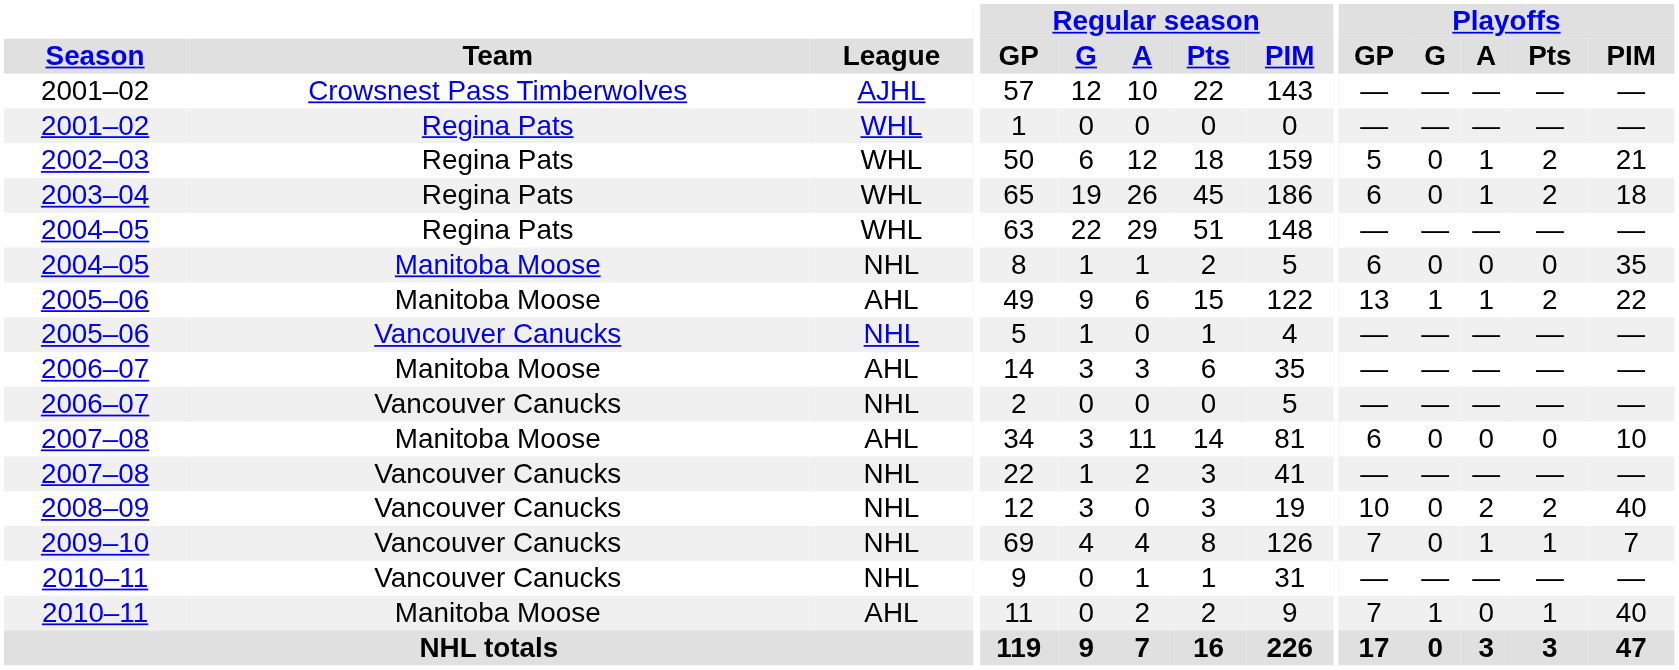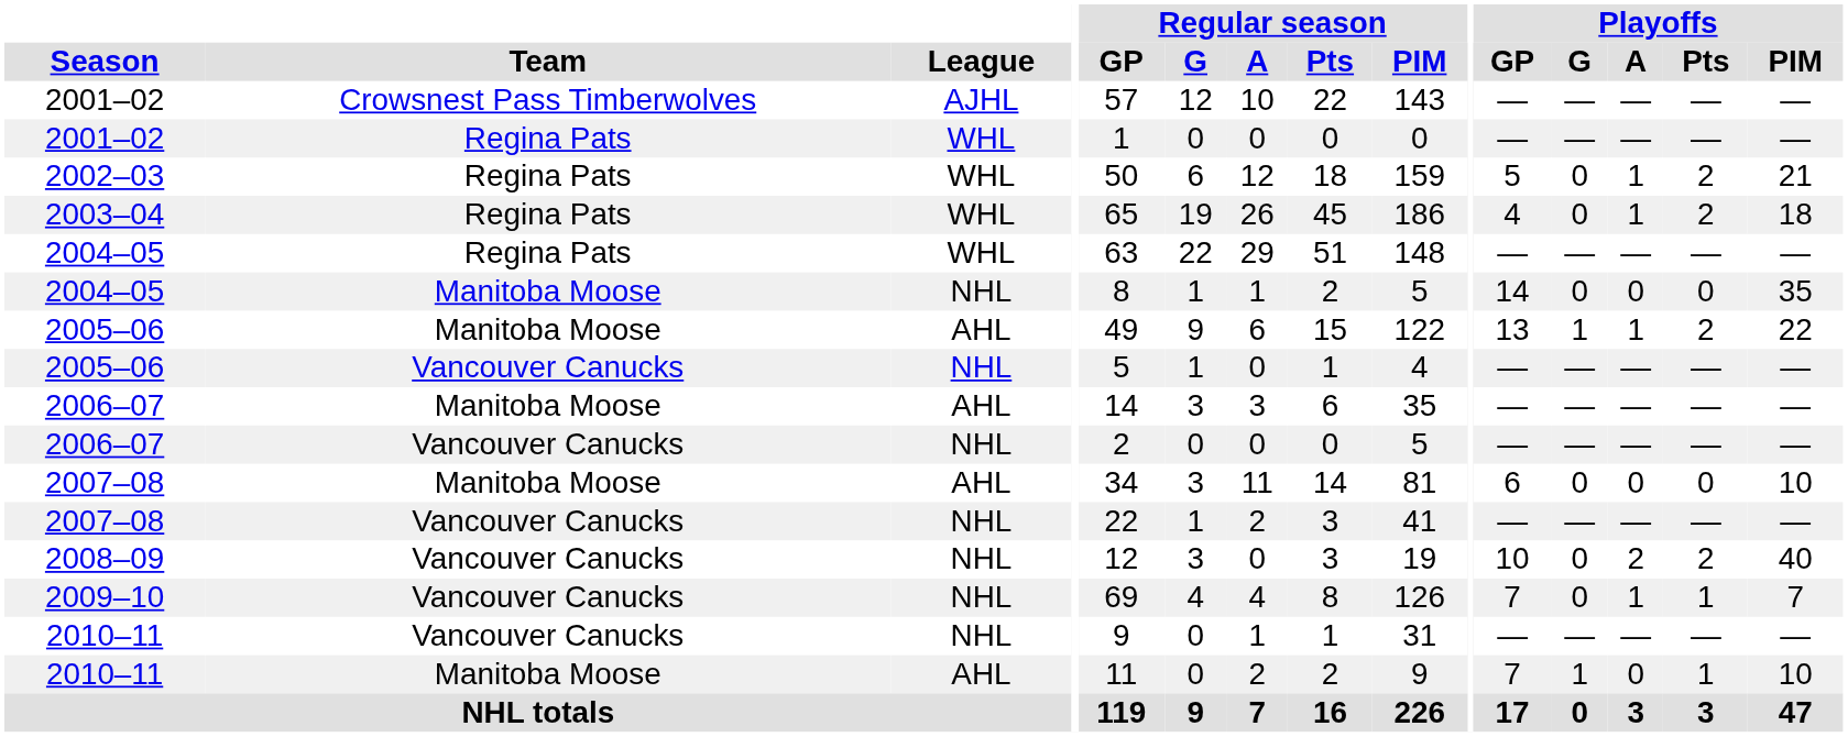 <table border="0" cellpadding="1" cellspacing="0" style="text-align:center; width:60em">
 <tr bgcolor="#e0e0e0">
 <th colspan="3" bgcolor="#ffffff"></th>
 <th rowspan="99" bgcolor="#ffffff"></th>
 <th colspan="5"><a href='#'>Regular season</a></th>
 <th rowspan="99" bgcolor="#ffffff"></th>
 <th colspan="5"><a href='#'>Playoffs</a></th>
 </tr>
 <tr bgcolor="#e0e0e0">
 <th><a href='#'>Season</a></th>
 <th>Team</th>
 <th>League</th>
 <th>GP</th>
 <th><a href='#'>G</a></th>
 <th><a href='#'>A</a></th>
 <th><a href='#'>Pts</a></th>
 <th><a href='#'>PIM</a></th>
 <th>GP</th>
 <th>G</th>
 <th>A</th>
 <th>Pts</th>
 <th>PIM</th>
 </tr>
 <tr>
 <td>2001–02</td>
 <td><a href='#'>Crowsnest Pass Timberwolves</a></td>
 <td><a href='#'>AJHL</a></td>
 <td>57</td>
 <td>12</td>
 <td>10</td>
 <td>22</td>
 <td>143</td>
 <td>—</td>
 <td>—</td>
 <td>—</td>
 <td>—</td>
 <td>—</td>
 </tr>
 <tr bgcolor="#f0f0f0">
 <td><a href='#'>2001–02</a></td>
 <td><a href='#'>Regina Pats</a></td>
 <td><a href='#'>WHL</a></td>
 <td>1</td>
 <td>0</td>
 <td>0</td>
 <td>0</td>
 <td>0</td>
 <td>—</td>
 <td>—</td>
 <td>—</td>
 <td>—</td>
 <td>—</td>
 </tr>
 <tr>
 <td><a href='#'>2002–03</a></td>
 <td>Regina Pats</td>
 <td>WHL</td>
 <td>50</td>
 <td>6</td>
 <td>12</td>
 <td>18</td>
 <td>159</td>
 <td>5</td>
 <td>0</td>
 <td>1</td>
 <td>2</td>
 <td>21</td>
 </tr>
 <tr bgcolor="#f0f0f0">
 <td><a href='#'>2003–04</a></td>
 <td>Regina Pats</td>
 <td>WHL</td>
 <td>65</td>
 <td>19</td>
 <td>26</td>
 <td>45</td>
 <td>186</td>
-<td>6</td>
+<td>4</td>
 <td>0</td>
 <td>1</td>
 <td>2</td>
 <td>18</td>
 </tr>
 <tr>
 <td><a href='#'>2004–05</a></td>
 <td>Regina Pats</td>
 <td>WHL</td>
 <td>63</td>
 <td>22</td>
 <td>29</td>
 <td>51</td>
 <td>148</td>
 <td>—</td>
 <td>—</td>
 <td>—</td>
 <td>—</td>
 <td>—</td>
 </tr>
 <tr bgcolor="#f0f0f0">
 <td><a href='#'>2004–05</a></td>
 <td><a href='#'>Manitoba Moose</a></td>
 <td>NHL</td>
 <td>8</td>
 <td>1</td>
 <td>1</td>
 <td>2</td>
 <td>5</td>
-<td>6</td>
+<td>14</td>
 <td>0</td>
 <td>0</td>
 <td>0</td>
 <td>35</td>
 </tr>
 <tr>
 <td><a href='#'>2005–06</a></td>
 <td>Manitoba Moose</td>
 <td>AHL</td>
 <td>49</td>
 <td>9</td>
 <td>6</td>
 <td>15</td>
 <td>122</td>
 <td>13</td>
 <td>1</td>
 <td>1</td>
 <td>2</td>
 <td>22</td>
 </tr>
 <tr bgcolor="#f0f0f0">
 <td><a href='#'>2005–06</a></td>
 <td><a href='#'>Vancouver Canucks</a></td>
 <td><a href='#'>NHL</a></td>
 <td>5</td>
 <td>1</td>
 <td>0</td>
 <td>1</td>
 <td>4</td>
 <td>—</td>
 <td>—</td>
 <td>—</td>
 <td>—</td>
 <td>—</td>
 </tr>
 <tr>
 <td><a href='#'>2006–07</a></td>
 <td>Manitoba Moose</td>
 <td>AHL</td>
 <td>14</td>
 <td>3</td>
 <td>3</td>
 <td>6</td>
 <td>35</td>
 <td>—</td>
 <td>—</td>
 <td>—</td>
 <td>—</td>
 <td>—</td>
 </tr>
 <tr bgcolor="#f0f0f0">
 <td><a href='#'>2006–07</a></td>
 <td>Vancouver Canucks</td>
 <td>NHL</td>
 <td>2</td>
 <td>0</td>
 <td>0</td>
 <td>0</td>
 <td>5</td>
 <td>—</td>
 <td>—</td>
 <td>—</td>
 <td>—</td>
 <td>—</td>
 </tr>
 <tr>
 <td><a href='#'>2007–08</a></td>
 <td>Manitoba Moose</td>
 <td>AHL</td>
 <td>34</td>
 <td>3</td>
 <td>11</td>
 <td>14</td>
 <td>81</td>
 <td>6</td>
 <td>0</td>
 <td>0</td>
 <td>0</td>
 <td>10</td>
 </tr>
 <tr bgcolor="#f0f0f0">
 <td><a href='#'>2007–08</a></td>
 <td>Vancouver Canucks</td>
 <td>NHL</td>
 <td>22</td>
 <td>1</td>
 <td>2</td>
 <td>3</td>
 <td>41</td>
 <td>—</td>
 <td>—</td>
 <td>—</td>
 <td>—</td>
 <td>—</td>
 </tr>
 <tr>
 <td><a href='#'>2008–09</a></td>
 <td>Vancouver Canucks</td>
 <td>NHL</td>
 <td>12</td>
 <td>3</td>
 <td>0</td>
 <td>3</td>
 <td>19</td>
 <td>10</td>
 <td>0</td>
 <td>2</td>
 <td>2</td>
 <td>40</td>
 </tr>
 <tr>
 </tr>
 <tr bgcolor="#f0f0f0">
 <td><a href='#'>2009–10</a></td>
 <td>Vancouver Canucks</td>
 <td>NHL</td>
 <td>69</td>
 <td>4</td>
 <td>4</td>
 <td>8</td>
 <td>126</td>
 <td>7</td>
 <td>0</td>
 <td>1</td>
 <td>1</td>
 <td>7</td>
 </tr>
 <tr>
 <td><a href='#'>2010–11</a></td>
 <td>Vancouver Canucks</td>
 <td>NHL</td>
 <td>9</td>
 <td>0</td>
 <td>1</td>
 <td>1</td>
 <td>31</td>
 <td>—</td>
 <td>—</td>
 <td>—</td>
 <td>—</td>
 <td>—</td>
 </tr>
 <tr bgcolor="#f0f0f0">
 <td><a href='#'>2010–11</a></td>
 <td>Manitoba Moose</td>
 <td>AHL</td>
 <td>11</td>
 <td>0</td>
 <td>2</td>
 <td>2</td>
 <td>9</td>
 <td>7</td>
 <td>1</td>
 <td>0</td>
 <td>1</td>
-<td>40</td>
+<td>10</td>
 </tr>
 <tr bgcolor="#e0e0e0">
 <th colspan="3">NHL totals</th>
 <th>119</th>
 <th>9</th>
 <th>7</th>
 <th>16</th>
 <th>226</th>
 <th>17</th>
 <th>0</th>
 <th>3</th>
 <th>3</th>
 <th>47</th>
 </tr>
 </table>
